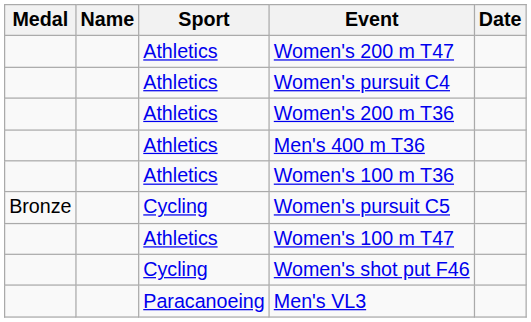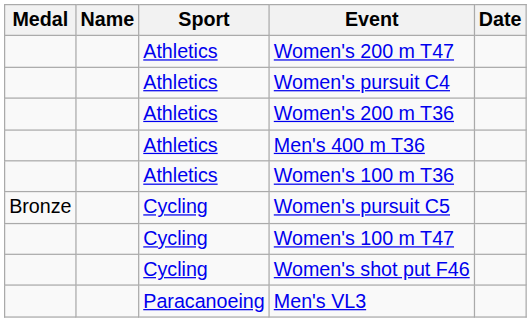 <table class="wikitable sortable" style="font-size: 100%;">
 <tr>
 <th>Medal</th>
 <th>Name</th>
 <th>Sport</th>
 <th>Event</th>
 <th>Date</th>
 </tr>
 <tr>
 <td></td>
 <td></td>
 <td><a href='#'>Athletics</a></td>
 <td><a href='#'>Women's 200 m T47</a></td>
 <td></td>
 </tr>
 <tr>
 <td></td>
 <td></td>
 <td><a href='#'>Athletics</a></td>
 <td><a href='#'>Women's pursuit C4</a></td>
 <td></td>
 </tr>
 <tr>
 <td></td>
 <td></td>
 <td><a href='#'>Athletics</a></td>
 <td><a href='#'>Women's 200 m T36</a></td>
 <td></td>
 </tr>
 <tr>
 <td></td>
 <td></td>
 <td><a href='#'>Athletics</a></td>
 <td><a href='#'>Men's 400 m T36</a></td>
 <td></td>
 </tr>
 <tr>
 <td></td>
 <td></td>
 <td><a href='#'>Athletics</a></td>
 <td><a href='#'>Women's 100 m T36</a></td>
 <td></td>
 </tr>
 <tr>
 <td> Bronze</td>
 <td></td>
 <td><a href='#'>Cycling</a></td>
 <td><a href='#'>Women's pursuit C5</a></td>
 <td></td>
 </tr>
 <tr>
 <td></td>
 <td></td>
-<td><a href='#'>Athletics</a></td>
+<td><a href='#'>Cycling</a></td>
 <td><a href='#'>Women's 100 m T47</a></td>
 <td></td>
 </tr>
 <tr>
 <td></td>
 <td></td>
 <td><a href='#'>Cycling</a></td>
 <td><a href='#'>Women's shot put F46</a></td>
 <td></td>
 </tr>
 <tr>
 <td></td>
 <td></td>
 <td><a href='#'>Paracanoeing</a></td>
 <td><a href='#'>Men's VL3</a></td>
 <td></td>
 </tr>
 </table>
